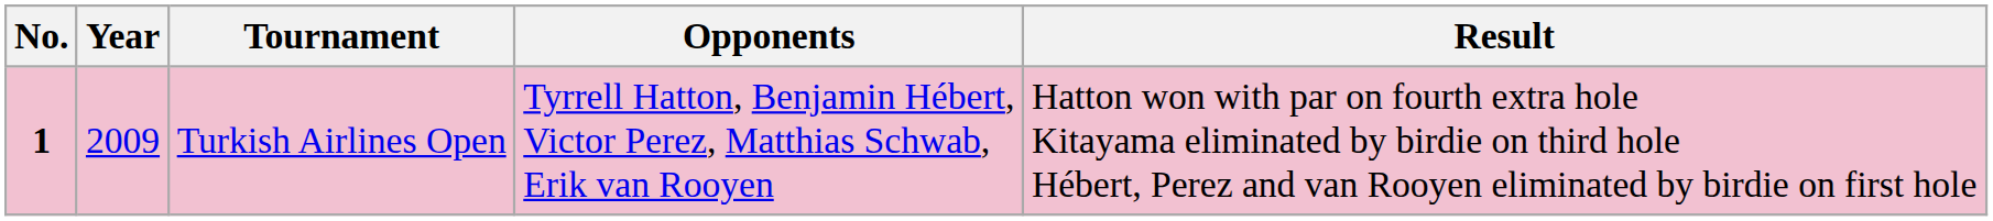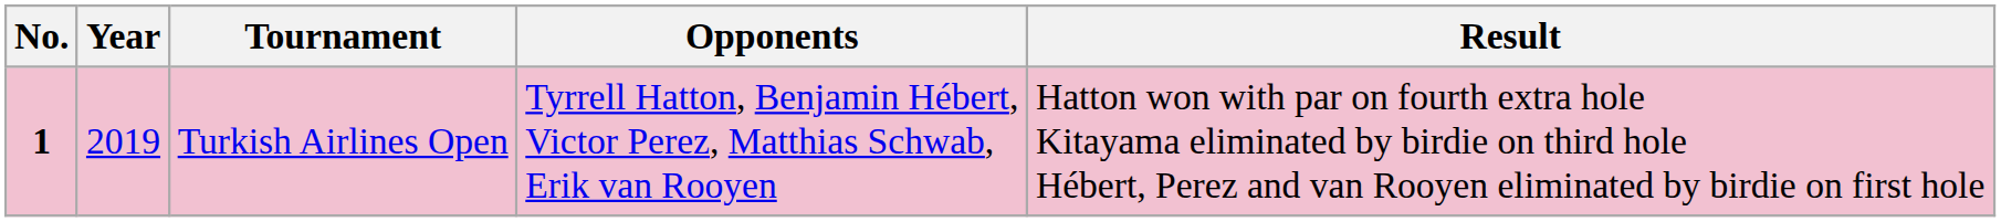 <table class="wikitable" style="font-size:95%;">
 <tr>
 <th>No.</th>
 <th>Year</th>
 <th>Tournament</th>
 <th>Opponents</th>
 <th>Result</th>
 </tr>
 <tr style="background:#F2C1D1;">
 <td align=center><strong>1</strong></td>
-<td><a href='#'>2009</a></td>
+<td><a href='#'>2019</a></td>
 <td><a href='#'>Turkish Airlines Open</a></td>
 <td> <a href='#'>Tyrrell Hatton</a>,  <a href='#'>Benjamin Hébert</a>,<br> <a href='#'>Victor Perez</a>,  <a href='#'>Matthias Schwab</a>,<br> <a href='#'>Erik van Rooyen</a></td>
 <td>Hatton won with par on fourth extra hole<br>Kitayama eliminated by birdie on third hole<br>Hébert, Perez and van Rooyen eliminated by birdie on first hole</td>
 </tr>
 </table>
